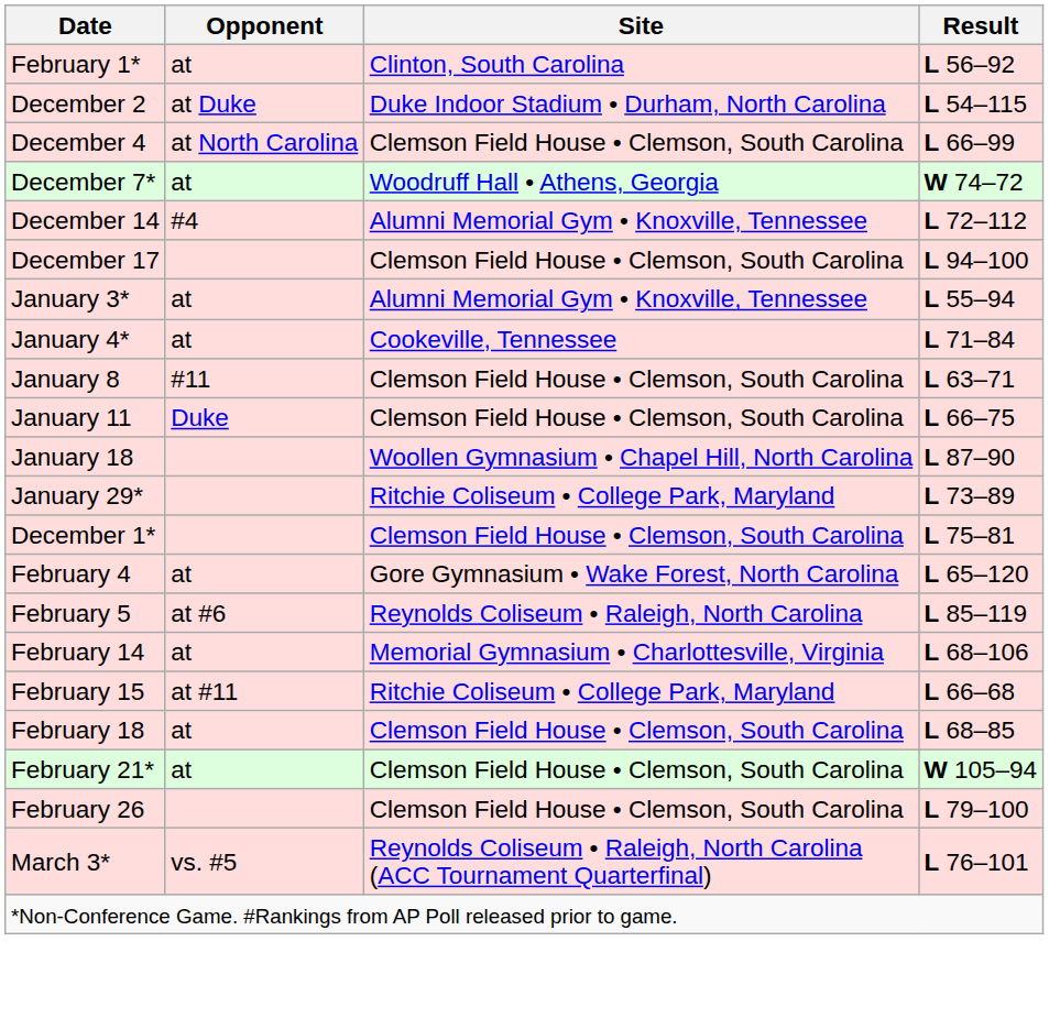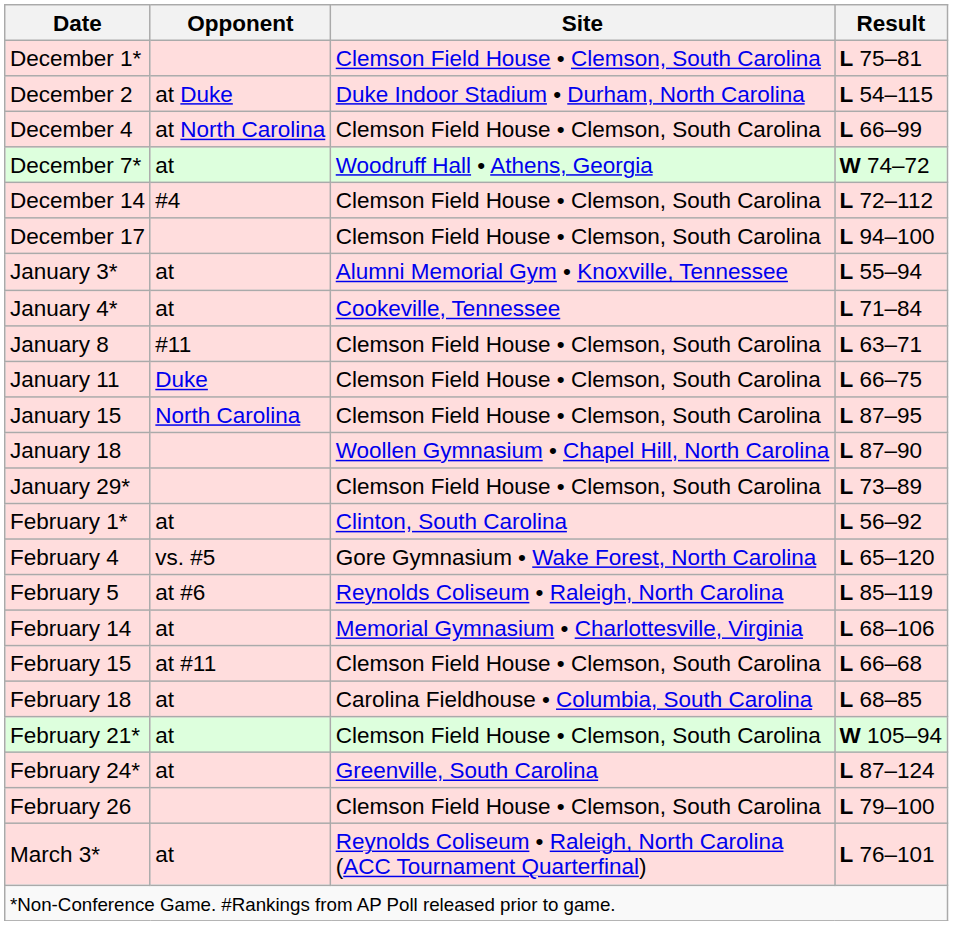 <table class="wikitable" style="font-size:95%;">
 <tr>
 <th>Date</th>
 <th>Opponent</th>
 <th>Site</th>
 <th>Result</th>
 </tr>
 <tr style="background: #ffdddd;">
-<td>February 1*</td>
-<td>at </td>
-<td><a href='#'>Clinton, South Carolina</a></td>
-<td><strong>L</strong> 56–92</td>
+<td>December 1*</td>
+<td></td>
+<td><a href='#'>Clemson Field House</a> • <a href='#'>Clemson, South Carolina</a></td>
+<td><strong>L</strong> 75–81</td>
 </tr>
 <tr style="background: #ffdddd;">
 <td>December 2</td>
 <td>at <a href='#'>Duke</a></td>
 <td><a href='#'>Duke Indoor Stadium</a> • <a href='#'>Durham, North Carolina</a></td>
 <td><strong>L</strong> 54–115</td>
 </tr>
 <tr style="background: #ffdddd;">
 <td>December 4</td>
 <td>at <a href='#'>North Carolina</a></td>
 <td>Clemson Field House • Clemson, South Carolina</td>
 <td><strong>L</strong> 66–99</td>
 </tr>
 <tr style="background: #ddffdd;">
 <td>December 7*</td>
 <td>at </td>
 <td><a href='#'>Woodruff Hall</a> • <a href='#'>Athens, Georgia</a></td>
 <td><strong>W</strong> 74–72</td>
 </tr>
 <tr style="background: #ffdddd;">
 <td>December 14</td>
 <td>#4 </td>
-<td><a href='#'>Alumni Memorial Gym</a> • <a href='#'>Knoxville, Tennessee</a></td>
+<td>Clemson Field House • Clemson, South Carolina</td>
 <td><strong>L</strong> 72–112</td>
 </tr>
 <tr style="background: #ffdddd;">
 <td>December 17</td>
 <td></td>
 <td>Clemson Field House • Clemson, South Carolina</td>
 <td><strong>L</strong> 94–100</td>
 </tr>
 <tr style="background: #ffdddd;">
 <td>January 3*</td>
 <td>at </td>
 <td><a href='#'>Alumni Memorial Gym</a> • <a href='#'>Knoxville, Tennessee</a></td>
 <td><strong>L</strong> 55–94</td>
 </tr>
 <tr style="background: #ffdddd;">
 <td>January 4*</td>
 <td>at </td>
 <td><a href='#'>Cookeville, Tennessee</a></td>
 <td><strong>L</strong> 71–84</td>
 </tr>
 <tr style="background: #ffdddd;">
 <td>January 8</td>
 <td>#11 </td>
 <td>Clemson Field House • Clemson, South Carolina</td>
 <td><strong>L</strong> 63–71</td>
 </tr>
 <tr style="background: #ffdddd;">
 <td>January 11</td>
 <td><a href='#'>Duke</a></td>
 <td>Clemson Field House • Clemson, South Carolina</td>
 <td><strong>L</strong> 66–75</td>
 </tr>
 <tr style="background: #ffdddd;">
+<td>January 15</td>
+<td><a href='#'>North Carolina</a></td>
+<td>Clemson Field House • Clemson, South Carolina</td>
+<td><strong>L</strong> 87–95</td>
+</tr>
+<tr style="background: #ffdddd;">
 <td>January 18</td>
 <td></td>
 <td><a href='#'>Woollen Gymnasium</a> • <a href='#'>Chapel Hill, North Carolina</a></td>
 <td><strong>L</strong> 87–90</td>
 </tr>
 <tr style="background: #ffdddd;">
 <td>January 29*</td>
 <td></td>
-<td><a href='#'>Ritchie Coliseum</a> • <a href='#'>College Park, Maryland</a></td>
+<td>Clemson Field House • Clemson, South Carolina</td>
 <td><strong>L</strong> 73–89</td>
 </tr>
 <tr style="background: #ffdddd;">
-<td>December 1*</td>
-<td></td>
-<td><a href='#'>Clemson Field House</a> • <a href='#'>Clemson, South Carolina</a></td>
-<td><strong>L</strong> 75–81</td>
+<td>February 1*</td>
+<td>at </td>
+<td><a href='#'>Clinton, South Carolina</a></td>
+<td><strong>L</strong> 56–92</td>
 </tr>
 <tr style="background: #ffdddd;">
 <td>February 4</td>
-<td>at </td>
+<td>vs. #5 </td>
 <td>Gore Gymnasium • <a href='#'>Wake Forest, North Carolina</a></td>
 <td><strong>L</strong> 65–120</td>
 </tr>
 <tr style="background: #ffdddd;">
 <td>February 5</td>
 <td>at #6 </td>
 <td><a href='#'>Reynolds Coliseum</a> • <a href='#'>Raleigh, North Carolina</a></td>
 <td><strong>L</strong> 85–119</td>
 </tr>
 <tr style="background: #ffdddd;">
 <td>February 14</td>
 <td>at </td>
 <td><a href='#'>Memorial Gymnasium</a> • <a href='#'>Charlottesville, Virginia</a></td>
 <td><strong>L</strong> 68–106</td>
 </tr>
 <tr style="background: #ffdddd;">
 <td>February 15</td>
 <td>at #11 </td>
-<td><a href='#'>Ritchie Coliseum</a> • <a href='#'>College Park, Maryland</a></td>
+<td>Clemson Field House • Clemson, South Carolina</td>
 <td><strong>L</strong> 66–68</td>
 </tr>
 <tr style="background: #ffdddd;">
 <td>February 18</td>
 <td>at </td>
-<td><a href='#'>Clemson Field House</a> • <a href='#'>Clemson, South Carolina</a></td>
+<td>Carolina Fieldhouse • <a href='#'>Columbia, South Carolina</a></td>
 <td><strong>L</strong> 68–85</td>
 </tr>
 <tr style="background: #ddffdd;">
 <td>February 21*</td>
 <td>at </td>
 <td>Clemson Field House • Clemson, South Carolina</td>
 <td><strong>W</strong> 105–94</td>
 </tr>
 <tr style="background: #ffdddd;">
+<td>February 24*</td>
+<td>at </td>
+<td><a href='#'>Greenville, South Carolina</a></td>
+<td><strong>L</strong> 87–124</td>
+</tr>
+<tr style="background: #ffdddd;">
 <td>February 26</td>
 <td></td>
 <td>Clemson Field House • Clemson, South Carolina</td>
 <td><strong>L</strong> 79–100</td>
 </tr>
 <tr style="background: #ffdddd;">
 <td>March 3*</td>
-<td>vs. #5 </td>
+<td>at </td>
 <td><a href='#'>Reynolds Coliseum</a> • <a href='#'>Raleigh, North Carolina</a><br>(<a href='#'>ACC Tournament Quarterfinal</a>)</td>
 <td><strong>L</strong> 76–101</td>
 </tr>
 <tr style="background:#f9f9f9;">
 <td colspan=4><small>*Non-Conference Game. #Rankings from AP Poll released prior to game.</small></td>
 </tr>
 </table>
